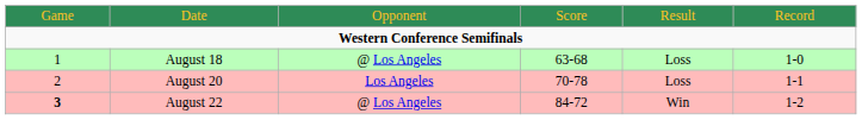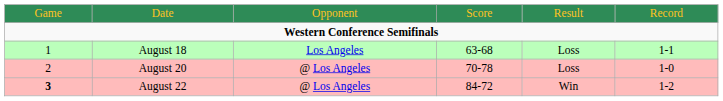 <table class="wikitable" width="50%">
 <tr align="center" style="background:#2e8b57; color:#ffc322;">
 <td>Game</td>
 <td>Date</td>
 <td>Opponent</td>
 <td>Score</td>
 <td>Result</td>
 <td>Record</td>
 </tr>
 <tr>
 <td colspan="6" align="center"><strong>Western Conference Semifinals</strong></td>
 </tr>
 <tr align="center" bgcolor="bbffbb">
 <td>1</td>
 <td>August 18</td>
-<td>@ <a href='#'>Los Angeles</a></td>
+<td><a href='#'>Los Angeles</a></td>
 <td>63-68</td>
 <td>Loss</td>
-<td>1-0</td>
+<td>1-1</td>
 </tr>
 <tr align="center" bgcolor="ffbbbb">
 <td>2</td>
 <td>August 20</td>
-<td><a href='#'>Los Angeles</a></td>
+<td>@ <a href='#'>Los Angeles</a></td>
 <td>70-78</td>
 <td>Loss</td>
-<td>1-1</td>
+<td>1-0</td>
 </tr>
 <tr align="center" bgcolor="ffbbbb">
 <td><strong>3</strong></td>
 <td>August 22</td>
 <td>@ <a href='#'>Los Angeles</a></td>
 <td>84-72</td>
 <td>Win</td>
 <td>1-2</td>
 </tr>
 </table>
